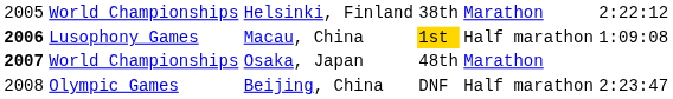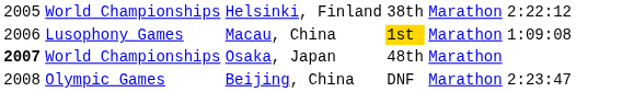 <table>
 <tr>
 <td>2005</td>
 <td><a href='#'>World Championships</a></td>
 <td><a href='#'>Helsinki</a>, Finland</td>
 <td>38th</td>
 <td><a href='#'>Marathon</a></td>
 <td>2:22:12</td>
 </tr>
 <tr>
-<td><strong>2006</strong></td>
+<td>2006</td>
 <td><a href='#'>Lusophony Games</a></td>
 <td><a href='#'>Macau</a>, China</td>
 <td bgcolor=gold>1st</td>
-<td>Half marathon</td>
+<td><a href='#'>Marathon</a></td>
 <td>1:09:08</td>
 </tr>
 <tr>
 <td><strong>2007</strong></td>
 <td><a href='#'>World Championships</a></td>
 <td><a href='#'>Osaka</a>, Japan</td>
 <td>48th</td>
 <td><a href='#'>Marathon</a></td>
 <td></td>
 </tr>
 <tr>
 <td>2008</td>
 <td><a href='#'>Olympic Games</a></td>
 <td><a href='#'>Beijing</a>, China</td>
 <td>DNF</td>
-<td>Half marathon</td>
+<td><a href='#'>Marathon</a></td>
 <td>2:23:47</td>
 </tr>
 </table>
